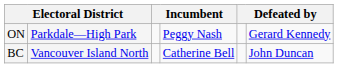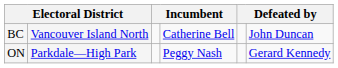 <table class="wikitable">
 <tr>
 <th colspan=2>Electoral District</th>
 <th colspan=2>Incumbent</th>
 <th colspan=2>Defeated by</th>
+</tr>
+<tr>
+<td style="background:whitesmoke;">BC</td>
+<td style="background:whitesmoke;"><a href='#'>Vancouver Island North</a></td>
+<td> </td>
+<td><a href='#'>Catherine Bell</a></td>
+<td> </td>
+<td><a href='#'>John Duncan</a></td>
 </tr>
 <tr>
 <td style="background:whitesmoke;">ON</td>
 <td style="background:whitesmoke;"><a href='#'>Parkdale—High Park</a></td>
 <td> </td>
 <td><a href='#'>Peggy Nash</a></td>
 <td> </td>
 <td><a href='#'>Gerard Kennedy</a></td>
 </tr>
-<tr>
-<td style="background:whitesmoke;">BC</td>
-<td style="background:whitesmoke;"><a href='#'>Vancouver Island North</a></td>
-<td> </td>
-<td><a href='#'>Catherine Bell</a></td>
-<td> </td>
-<td><a href='#'>John Duncan</a></td>
-</tr>
 </table>
